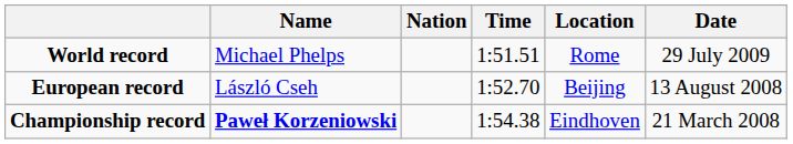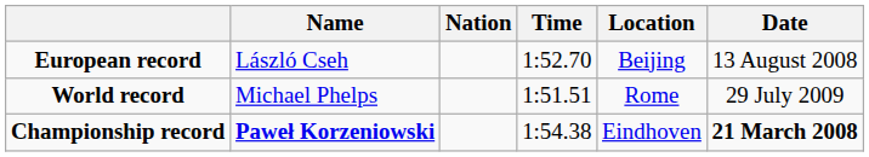 <table class=wikitable style=text-align:center>
 <tr>
 <th></th>
 <th>Name</th>
 <th>Nation</th>
 <th>Time</th>
 <th>Location</th>
 <th>Date</th>
 </tr>
 <tr>
+<td><strong>European record</strong></td>
+<td align=left><a href='#'>László Cseh</a></td>
+<td align=left></td>
+<td align=left>1:52.70</td>
+<td><a href='#'>Beijing</a></td>
+<td>13 August 2008</td>
+</tr>
+<tr>
 <td><strong>World record</strong></td>
 <td align=left><a href='#'>Michael Phelps</a></td>
 <td align=left></td>
 <td align=left>1:51.51</td>
 <td><a href='#'>Rome</a></td>
 <td>29 July 2009</td>
 </tr>
 <tr>
-<td><strong>European record</strong></td>
-<td align=left><a href='#'>László Cseh</a></td>
-<td align=left></td>
-<td align=left>1:52.70</td>
-<td><a href='#'>Beijing</a></td>
-<td>13 August 2008</td>
-</tr>
-<tr>
 <td><strong>Championship record</strong></td>
 <td align=left><strong><a href='#'>Paweł Korzeniowski</a></strong></td>
 <td align=left></td>
 <td align=left>1:54.38</td>
 <td><a href='#'>Eindhoven</a></td>
-<td>21 March 2008</td>
+<td><strong>21 March 2008</strong></td>
 </tr>
 </table>
